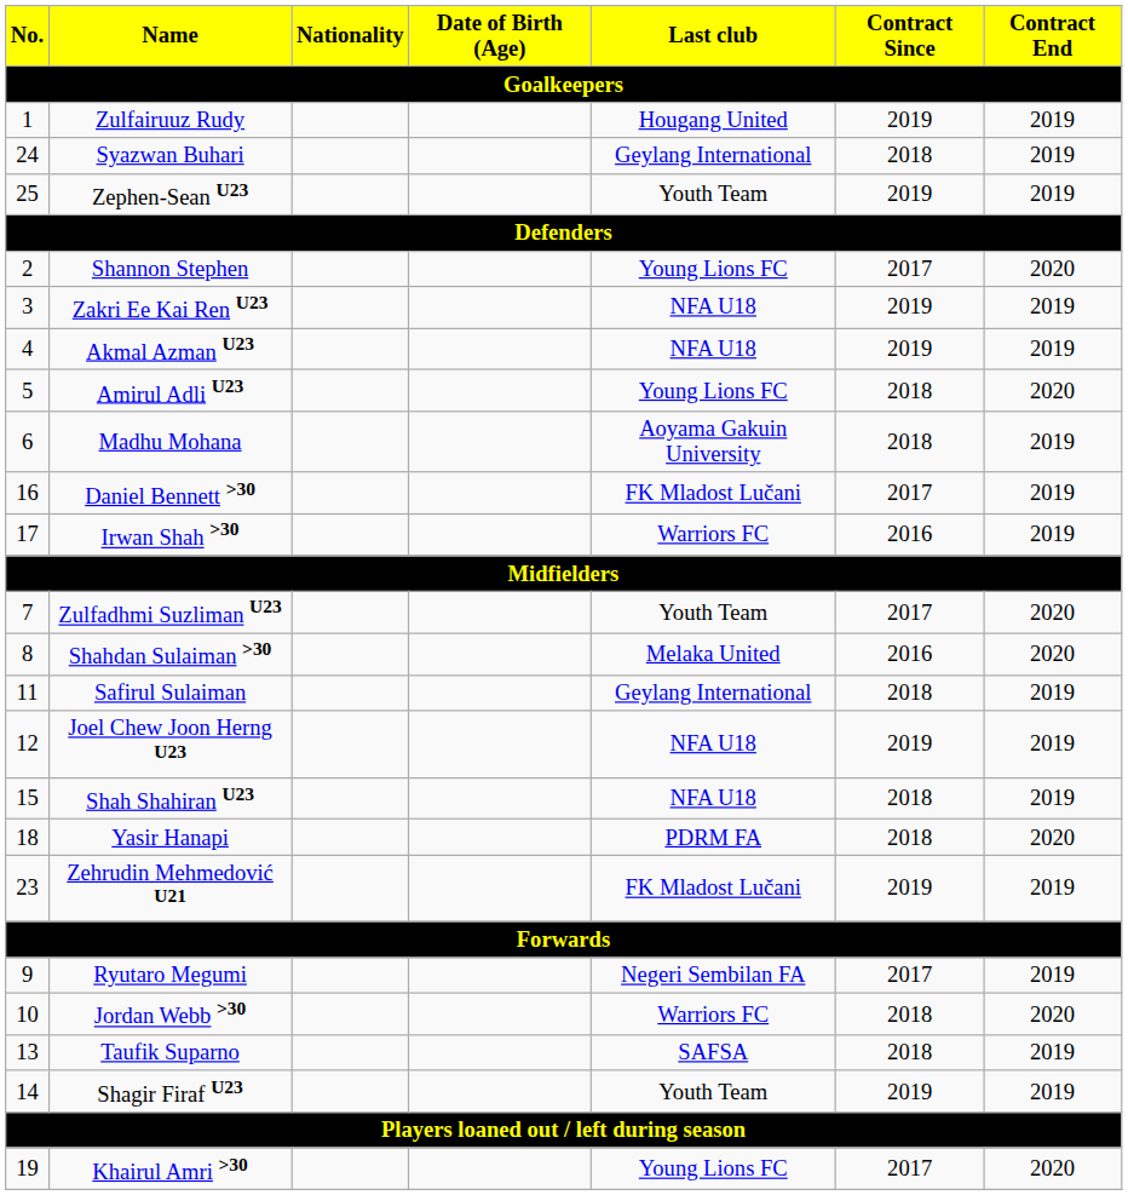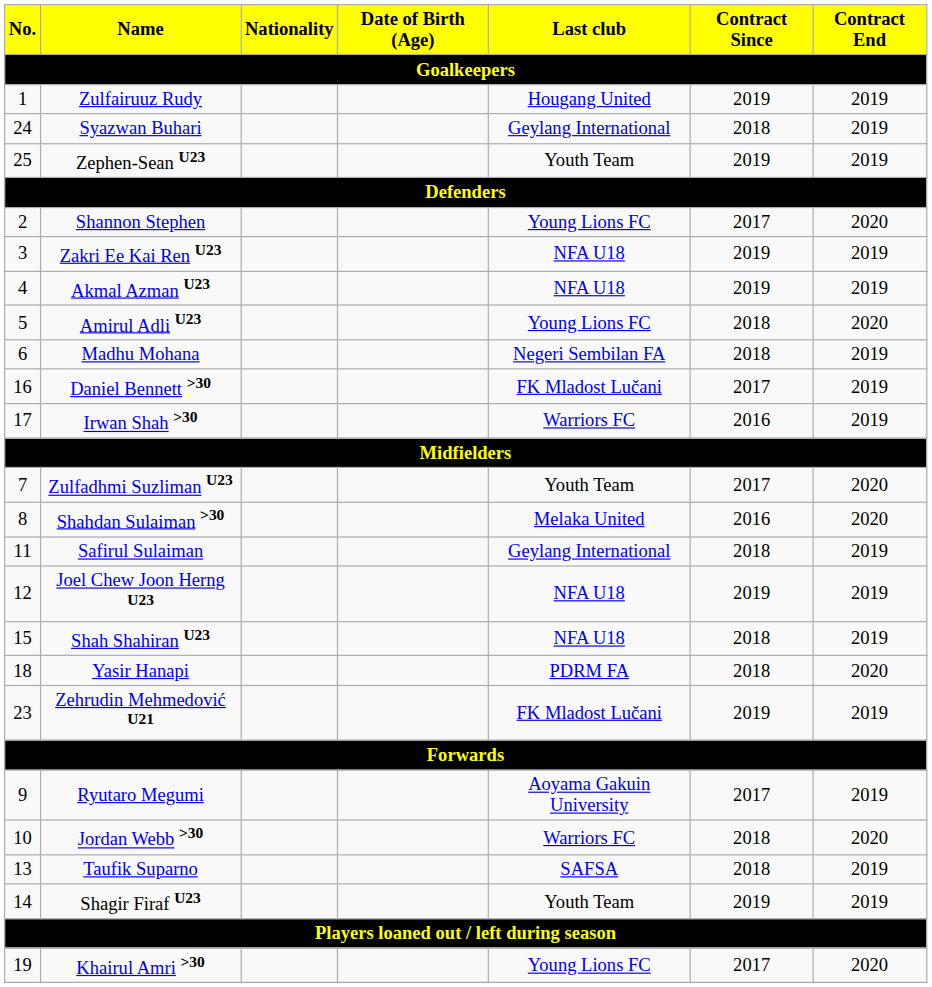 <table class="wikitable" style="text-align:center; font-size:100%; width:90%;">
 <tr>
 <th style="background:#FFFF00; color:black; text-align:center;">No.</th>
 <th style="background:#FFFF00; color:black; text-align:center;">Name</th>
 <th style="background:#FFFF00; color:black; text-align:center;">Nationality</th>
 <th style="background:#FFFF00; color:black; text-align:center;">Date of Birth (Age)</th>
 <th style="background:#FFFF00; color:black; text-align:center;">Last club</th>
 <th style="background:#FFFF00; color:black; text-align:center;">Contract Since</th>
 <th style="background:#FFFF00; color:black; text-align:center;">Contract End</th>
 </tr>
 <tr>
 <th colspan="8" style="background:black; color:yellow; text-align:center;">Goalkeepers</th>
 </tr>
 <tr>
 <td>1</td>
 <td><a href='#'>Zulfairuuz Rudy</a></td>
 <td></td>
 <td></td>
 <td> <a href='#'>Hougang United</a></td>
 <td>2019</td>
 <td>2019</td>
 </tr>
 <tr>
 <td>24</td>
 <td><a href='#'>Syazwan Buhari</a></td>
 <td></td>
 <td></td>
 <td> <a href='#'>Geylang International</a></td>
 <td>2018</td>
 <td>2019</td>
 </tr>
 <tr>
 <td>25</td>
 <td>Zephen-Sean <sup><strong>U23</strong></sup></td>
 <td></td>
 <td></td>
 <td>Youth Team</td>
 <td>2019</td>
 <td>2019</td>
 </tr>
 <tr>
 <th colspan="8" style="background:black; color:yellow; text-align:center;">Defenders</th>
 </tr>
 <tr>
 <td>2</td>
 <td><a href='#'>Shannon Stephen</a></td>
 <td></td>
 <td></td>
 <td> <a href='#'>Young Lions FC</a></td>
 <td>2017</td>
 <td>2020</td>
 </tr>
 <tr>
 <td>3</td>
 <td><a href='#'>Zakri Ee Kai Ren</a> <sup><strong>U23</strong></sup></td>
 <td></td>
 <td></td>
 <td> <a href='#'>NFA U18</a></td>
 <td>2019</td>
 <td>2019</td>
 </tr>
 <tr>
 <td>4</td>
 <td><a href='#'>Akmal Azman</a> <sup><strong>U23</strong></sup></td>
 <td></td>
 <td></td>
 <td> <a href='#'>NFA U18</a></td>
 <td>2019</td>
 <td>2019</td>
 </tr>
 <tr>
 <td>5</td>
 <td><a href='#'>Amirul Adli</a> <sup><strong>U23</strong></sup></td>
 <td></td>
 <td></td>
 <td> <a href='#'>Young Lions FC</a></td>
 <td>2018</td>
 <td>2020</td>
 </tr>
 <tr>
 <td>6</td>
 <td><a href='#'>Madhu Mohana</a></td>
 <td></td>
 <td></td>
-<td> <a href='#'>Aoyama Gakuin University</a></td>
+<td> <a href='#'>Negeri Sembilan FA</a></td>
 <td>2018</td>
 <td>2019</td>
 </tr>
 <tr>
 <td>16</td>
 <td><a href='#'>Daniel Bennett</a> <sup><strong>>30</strong></sup></td>
 <td></td>
 <td></td>
 <td> <a href='#'>FK Mladost Lučani</a></td>
 <td>2017</td>
 <td>2019</td>
 </tr>
 <tr>
 <td>17</td>
 <td><a href='#'>Irwan Shah</a> <sup><strong>>30</strong></sup></td>
 <td></td>
 <td></td>
 <td> <a href='#'>Warriors FC</a></td>
 <td>2016</td>
 <td>2019</td>
 </tr>
 <tr>
 <th colspan="8" style="background:black; color:yellow; text-align:center;">Midfielders</th>
 </tr>
 <tr>
 <td>7</td>
 <td><a href='#'>Zulfadhmi Suzliman</a> <sup><strong>U23</strong></sup></td>
 <td></td>
 <td></td>
 <td>Youth Team</td>
 <td>2017</td>
 <td>2020</td>
 </tr>
 <tr>
 <td>8</td>
 <td><a href='#'>Shahdan Sulaiman</a> <sup><strong>>30</strong></sup></td>
 <td></td>
 <td></td>
 <td> <a href='#'>Melaka United</a></td>
 <td>2016</td>
 <td>2020</td>
 </tr>
 <tr>
 <td>11</td>
 <td><a href='#'>Safirul Sulaiman</a></td>
 <td></td>
 <td></td>
 <td> <a href='#'>Geylang International</a></td>
 <td>2018</td>
 <td>2019</td>
 </tr>
 <tr>
 <td>12</td>
 <td><a href='#'>Joel Chew Joon Herng</a> <sup><strong>U23</strong></sup></td>
 <td></td>
 <td></td>
 <td> <a href='#'>NFA U18</a></td>
 <td>2019</td>
 <td>2019</td>
 </tr>
 <tr>
 <td>15</td>
 <td><a href='#'>Shah Shahiran</a> <sup><strong>U23</strong></sup></td>
 <td></td>
 <td></td>
 <td> <a href='#'>NFA U18</a></td>
 <td>2018</td>
 <td>2019</td>
 </tr>
 <tr>
 <td>18</td>
 <td><a href='#'>Yasir Hanapi</a></td>
 <td></td>
 <td></td>
 <td> <a href='#'>PDRM FA</a></td>
 <td>2018</td>
 <td>2020</td>
 </tr>
 <tr>
 <td>23</td>
 <td><a href='#'>Zehrudin Mehmedović</a> <sup><strong>U21</strong></sup></td>
 <td></td>
 <td></td>
 <td> <a href='#'>FK Mladost Lučani</a></td>
 <td>2019</td>
 <td>2019</td>
 </tr>
 <tr>
 <th colspan="8" style="background:black; color:yellow; text-align:center;">Forwards</th>
 </tr>
 <tr>
 <td>9</td>
 <td><a href='#'>Ryutaro Megumi</a></td>
 <td></td>
 <td></td>
-<td> <a href='#'>Negeri Sembilan FA</a></td>
+<td> <a href='#'>Aoyama Gakuin University</a></td>
 <td>2017</td>
 <td>2019</td>
 </tr>
 <tr>
 <td>10</td>
 <td><a href='#'>Jordan Webb</a> <sup><strong>>30</strong></sup></td>
 <td></td>
 <td></td>
 <td> <a href='#'>Warriors FC</a></td>
 <td>2018</td>
 <td>2020</td>
 </tr>
 <tr>
 <td>13</td>
 <td><a href='#'>Taufik Suparno</a></td>
 <td></td>
 <td></td>
 <td> <a href='#'>SAFSA</a></td>
 <td>2018</td>
 <td>2019</td>
 </tr>
 <tr>
 <td>14</td>
 <td>Shagir Firaf <sup><strong>U23</strong></sup></td>
 <td></td>
 <td></td>
 <td>Youth Team</td>
 <td>2019</td>
 <td>2019</td>
 </tr>
 <tr>
 <th colspan="8" style="background:black; color:yellow; text-align:center;">Players loaned out / left during season</th>
 </tr>
 <tr>
 <td>19</td>
 <td><a href='#'>Khairul Amri</a> <sup><strong>>30</strong></sup></td>
 <td></td>
 <td></td>
 <td> <a href='#'>Young Lions FC</a></td>
 <td>2017</td>
 <td>2020</td>
 </tr>
 <tr>
 </tr>
 </table>
